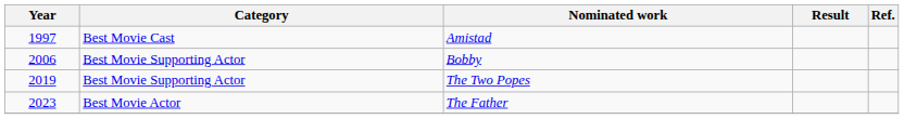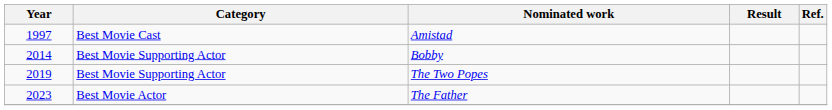 <table class=wikitable>
 <tr>
 <th scope="col" style="width:5em;">Year</th>
 <th scope="col" style="width:26em;">Category</th>
 <th scope="col" style="width:25em;">Nominated work</th>
 <th scope="col" style="width:5em;">Result</th>
 <th>Ref.</th>
 </tr>
 <tr>
 <td style="text-align:center;"><a href='#'>1997</a></td>
 <td><a href='#'>Best Movie Cast</a></td>
 <td><em><a href='#'>Amistad</a></em></td>
 <td></td>
 <td style="text-align:center;"></td>
 </tr>
 <tr>
-<td style="text-align:center;"><a href='#'>2006</a></td>
+<td style="text-align:center;"><a href='#'>2014</a></td>
 <td rowspan=1><a href='#'>Best Movie Supporting Actor</a></td>
 <td><em><a href='#'>Bobby</a></em></td>
 <td></td>
 <td style="text-align:center;"></td>
 </tr>
 <tr>
 <td style="text-align:center;"><a href='#'>2019</a></td>
 <td><a href='#'>Best Movie Supporting Actor</a></td>
 <td><em><a href='#'>The Two Popes</a></em></td>
 <td></td>
 <td style="text-align:center;"></td>
 </tr>
 <tr>
 <td style="text-align:center;"><a href='#'>2023</a></td>
 <td><a href='#'>Best Movie Actor</a></td>
 <td><em><a href='#'>The Father</a></em></td>
 <td></td>
 <td style="text-align:center;"></td>
 </tr>
 <tr>
 </tr>
 </table>
